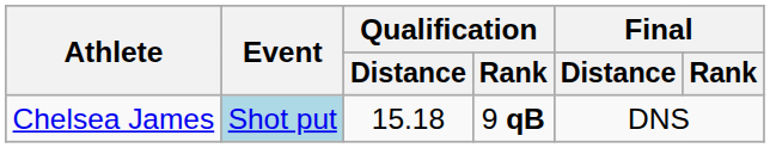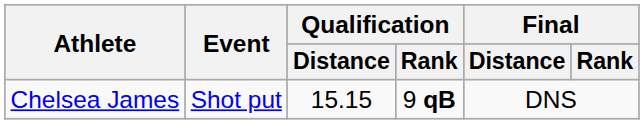 <table class=wikitable style="font-size:90%">
 <tr>
 <th rowspan=2>Athlete</th>
 <th rowspan=2>Event</th>
 <th colspan=2>Qualification</th>
 <th colspan=2>Final</th>
 </tr>
 <tr style="font-size:95%">
 <th>Distance</th>
 <th>Rank</th>
 <th>Distance</th>
 <th>Rank</th>
 </tr>
 <tr align=center>
 <td align=left><a href='#'>Chelsea James</a></td>
-<td align=left style="background: lightblue;"><a href='#'>Shot put</a></td>
-<td>15.18</td>
+<td align=left><a href='#'>Shot put</a></td>
+<td>15.15</td>
 <td>9 <strong>qB</strong></td>
 <td colspan=2>DNS</td>
 </tr>
 </table>
